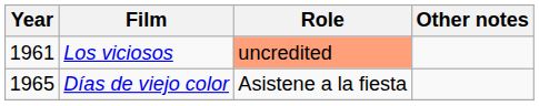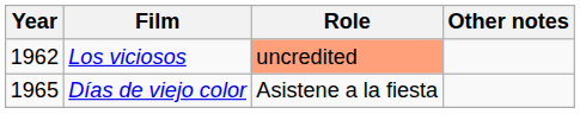 <table class="wikitable">
 <tr>
 <th>Year</th>
 <th>Film</th>
 <th>Role</th>
 <th>Other notes</th>
 </tr>
 <tr>
-<td>1961</td>
+<td>1962</td>
 <td><em><a href='#'>Los viciosos</a></em></td>
 <td style="background: lightsalmon;">uncredited</td>
 <td></td>
 </tr>
 <tr>
 <td>1965</td>
 <td><em><a href='#'>Días de viejo color</a></em></td>
 <td>Asistene a la fiesta</td>
 <td></td>
 </tr>
 <tr>
 </tr>
 </table>
